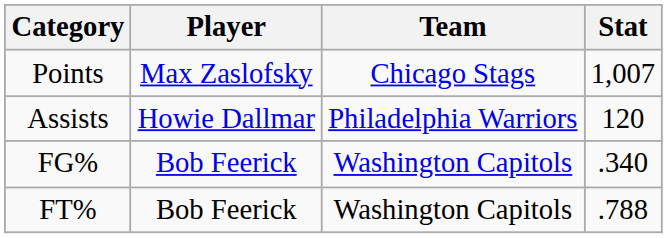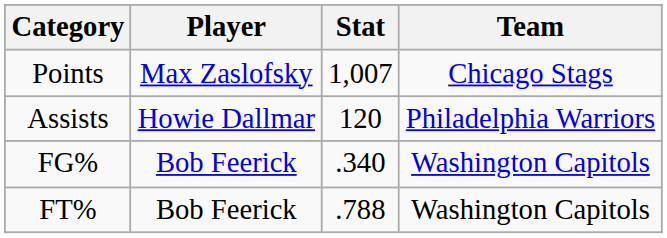 <table class="wikitable" style="text-align:center">
 <tr>
 <th>Category</th>
 <th>Player</th>
+<th>Stat</th>
 <th>Team</th>
-<th>Stat</th>
 </tr>
 <tr>
 <td>Points</td>
 <td><a href='#'>Max Zaslofsky</a></td>
+<td>1,007</td>
 <td><a href='#'>Chicago Stags</a></td>
-<td>1,007</td>
 </tr>
 <tr>
 <td>Assists</td>
 <td><a href='#'>Howie Dallmar</a></td>
+<td>120</td>
 <td><a href='#'>Philadelphia Warriors</a></td>
-<td>120</td>
 </tr>
 <tr>
 <td>FG%</td>
 <td><a href='#'>Bob Feerick</a></td>
+<td>.340</td>
 <td><a href='#'>Washington Capitols</a></td>
-<td>.340</td>
 </tr>
 <tr>
 <td>FT%</td>
 <td>Bob Feerick</td>
+<td>.788</td>
 <td>Washington Capitols</td>
-<td>.788</td>
 </tr>
 </table>
